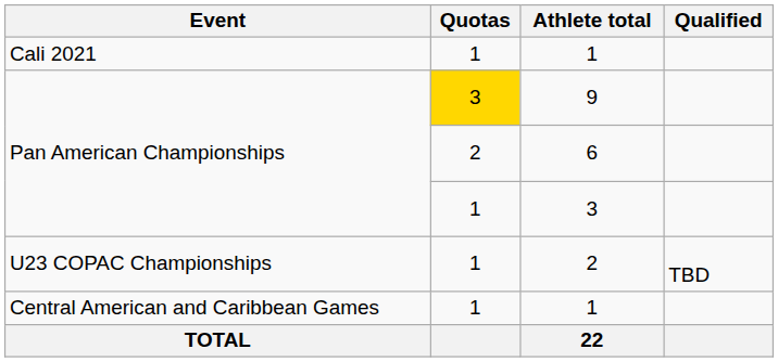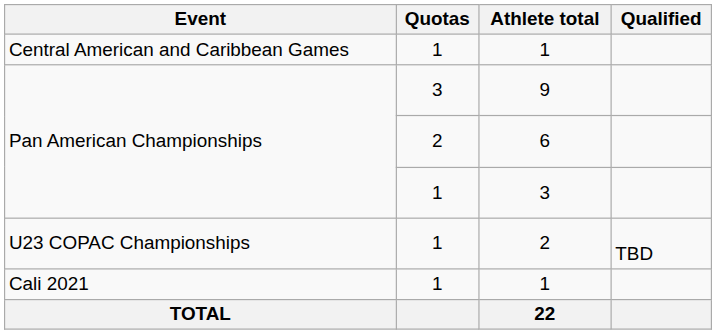 <table class="wikitable" width=600>
 <tr>
 <th>Event</th>
 <th>Quotas</th>
 <th>Athlete total</th>
 <th>Qualified</th>
 </tr>
 <tr>
-<td>Cali 2021</td>
+<td>Central American and Caribbean Games</td>
 <td align=center>1</td>
 <td align=center>1</td>
 <td></td>
 </tr>
 <tr>
 <td rowspan=3>Pan American Championships</td>
-<td align=center style="background: gold;">3</td>
+<td align=center>3</td>
 <td align=center>9</td>
 <td><br><br></td>
 </tr>
 <tr>
 <td align=center>2</td>
 <td align=center>6</td>
 <td><br><br></td>
 </tr>
 <tr>
 <td align=center>1</td>
 <td align=center>3</td>
 <td><br><br></td>
 </tr>
 <tr>
 <td>U23 COPAC Championships</td>
 <td align=center>1</td>
 <td align=center>2</td>
 <td><br>TBD</td>
 </tr>
 <tr>
-<td>Central American and Caribbean Games</td>
+<td>Cali 2021</td>
 <td align=center>1</td>
 <td align=center>1</td>
 <td></td>
 </tr>
 <tr>
 <th>TOTAL</th>
 <th></th>
 <th>22</th>
 <th></th>
 </tr>
 </table>
